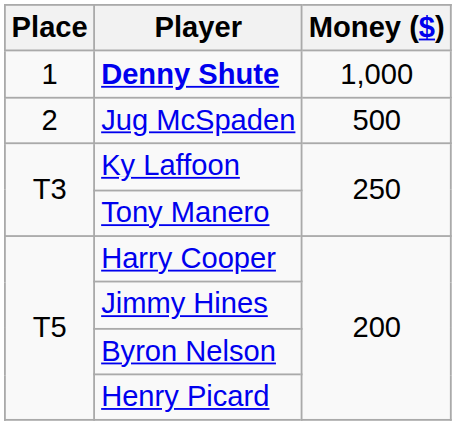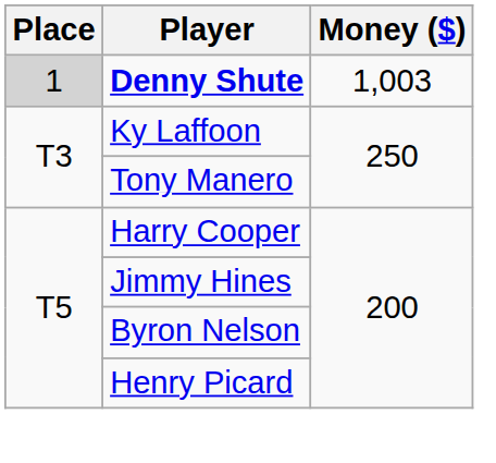 <table class=wikitable>
 <tr>
 <th>Place</th>
 <th>Player</th>
 <th>Money (<a href='#'>$</a>)</th>
 </tr>
 <tr>
-<td align=center>1</td>
+<td align=center style="background: lightgrey;">1</td>
 <td> <strong><a href='#'>Denny Shute</a></strong></td>
-<td align=center>1,000</td>
-</tr>
-<tr>
-<td align=center>2</td>
-<td> <a href='#'>Jug McSpaden</a></td>
-<td align=center>500</td>
+<td align=center>1,003</td>
 </tr>
 <tr>
 <td align=center rowspan=2>T3</td>
 <td> <a href='#'>Ky Laffoon</a></td>
 <td align=center rowspan=2>250</td>
 </tr>
 <tr>
 <td> <a href='#'>Tony Manero</a></td>
 </tr>
 <tr>
 <td align=center rowspan=4>T5</td>
 <td> <a href='#'>Harry Cooper</a></td>
 <td align=center rowspan=4>200</td>
 </tr>
 <tr>
 <td> <a href='#'>Jimmy Hines</a></td>
 </tr>
 <tr>
 <td> <a href='#'>Byron Nelson</a></td>
 </tr>
 <tr>
 <td> <a href='#'>Henry Picard</a></td>
 </tr>
 </table>
